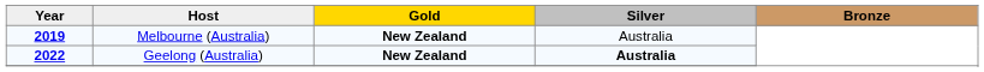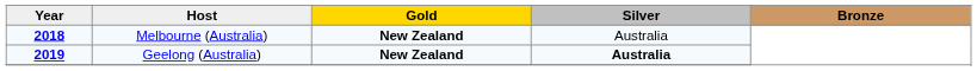 <table class="toccolours" border="1" cellpadding="2" style="border-collapse: collapse; text-align: center; width: 80%; margin: 0 auto; font-size: 90%;">
 <tr style="background: #efefef;">
 <th width=7%>Year</th>
 <th width=18%>Host</th>
 <th width=18% bgcolor=gold>Gold</th>
 <th width=18% bgcolor=silver>Silver</th>
 <th width=18% bgcolor="#cc9966">Bronze</th>
 </tr>
 <tr bgcolor=#F5FAFF>
-<td><strong><a href='#'>2019</a></strong></td>
+<td><strong><a href='#'>2018</a></strong></td>
 <td><a href='#'>Melbourne</a> (<a href='#'>Australia</a>)</td>
 <td> <strong>New Zealand</strong></td>
 <td> Australia</td>
 </tr>
 <tr bgcolor=#F5FAFF>
-<td><strong><a href='#'>2022</a></strong></td>
+<td><strong><a href='#'>2019</a></strong></td>
 <td><a href='#'>Geelong</a> (<a href='#'>Australia</a>)</td>
 <td> <strong>New Zealand</strong></td>
 <td><strong> Australia</strong></td>
 </tr>
 <tr bgcolor=#D0E7FF>
 </tr>
 </table>
